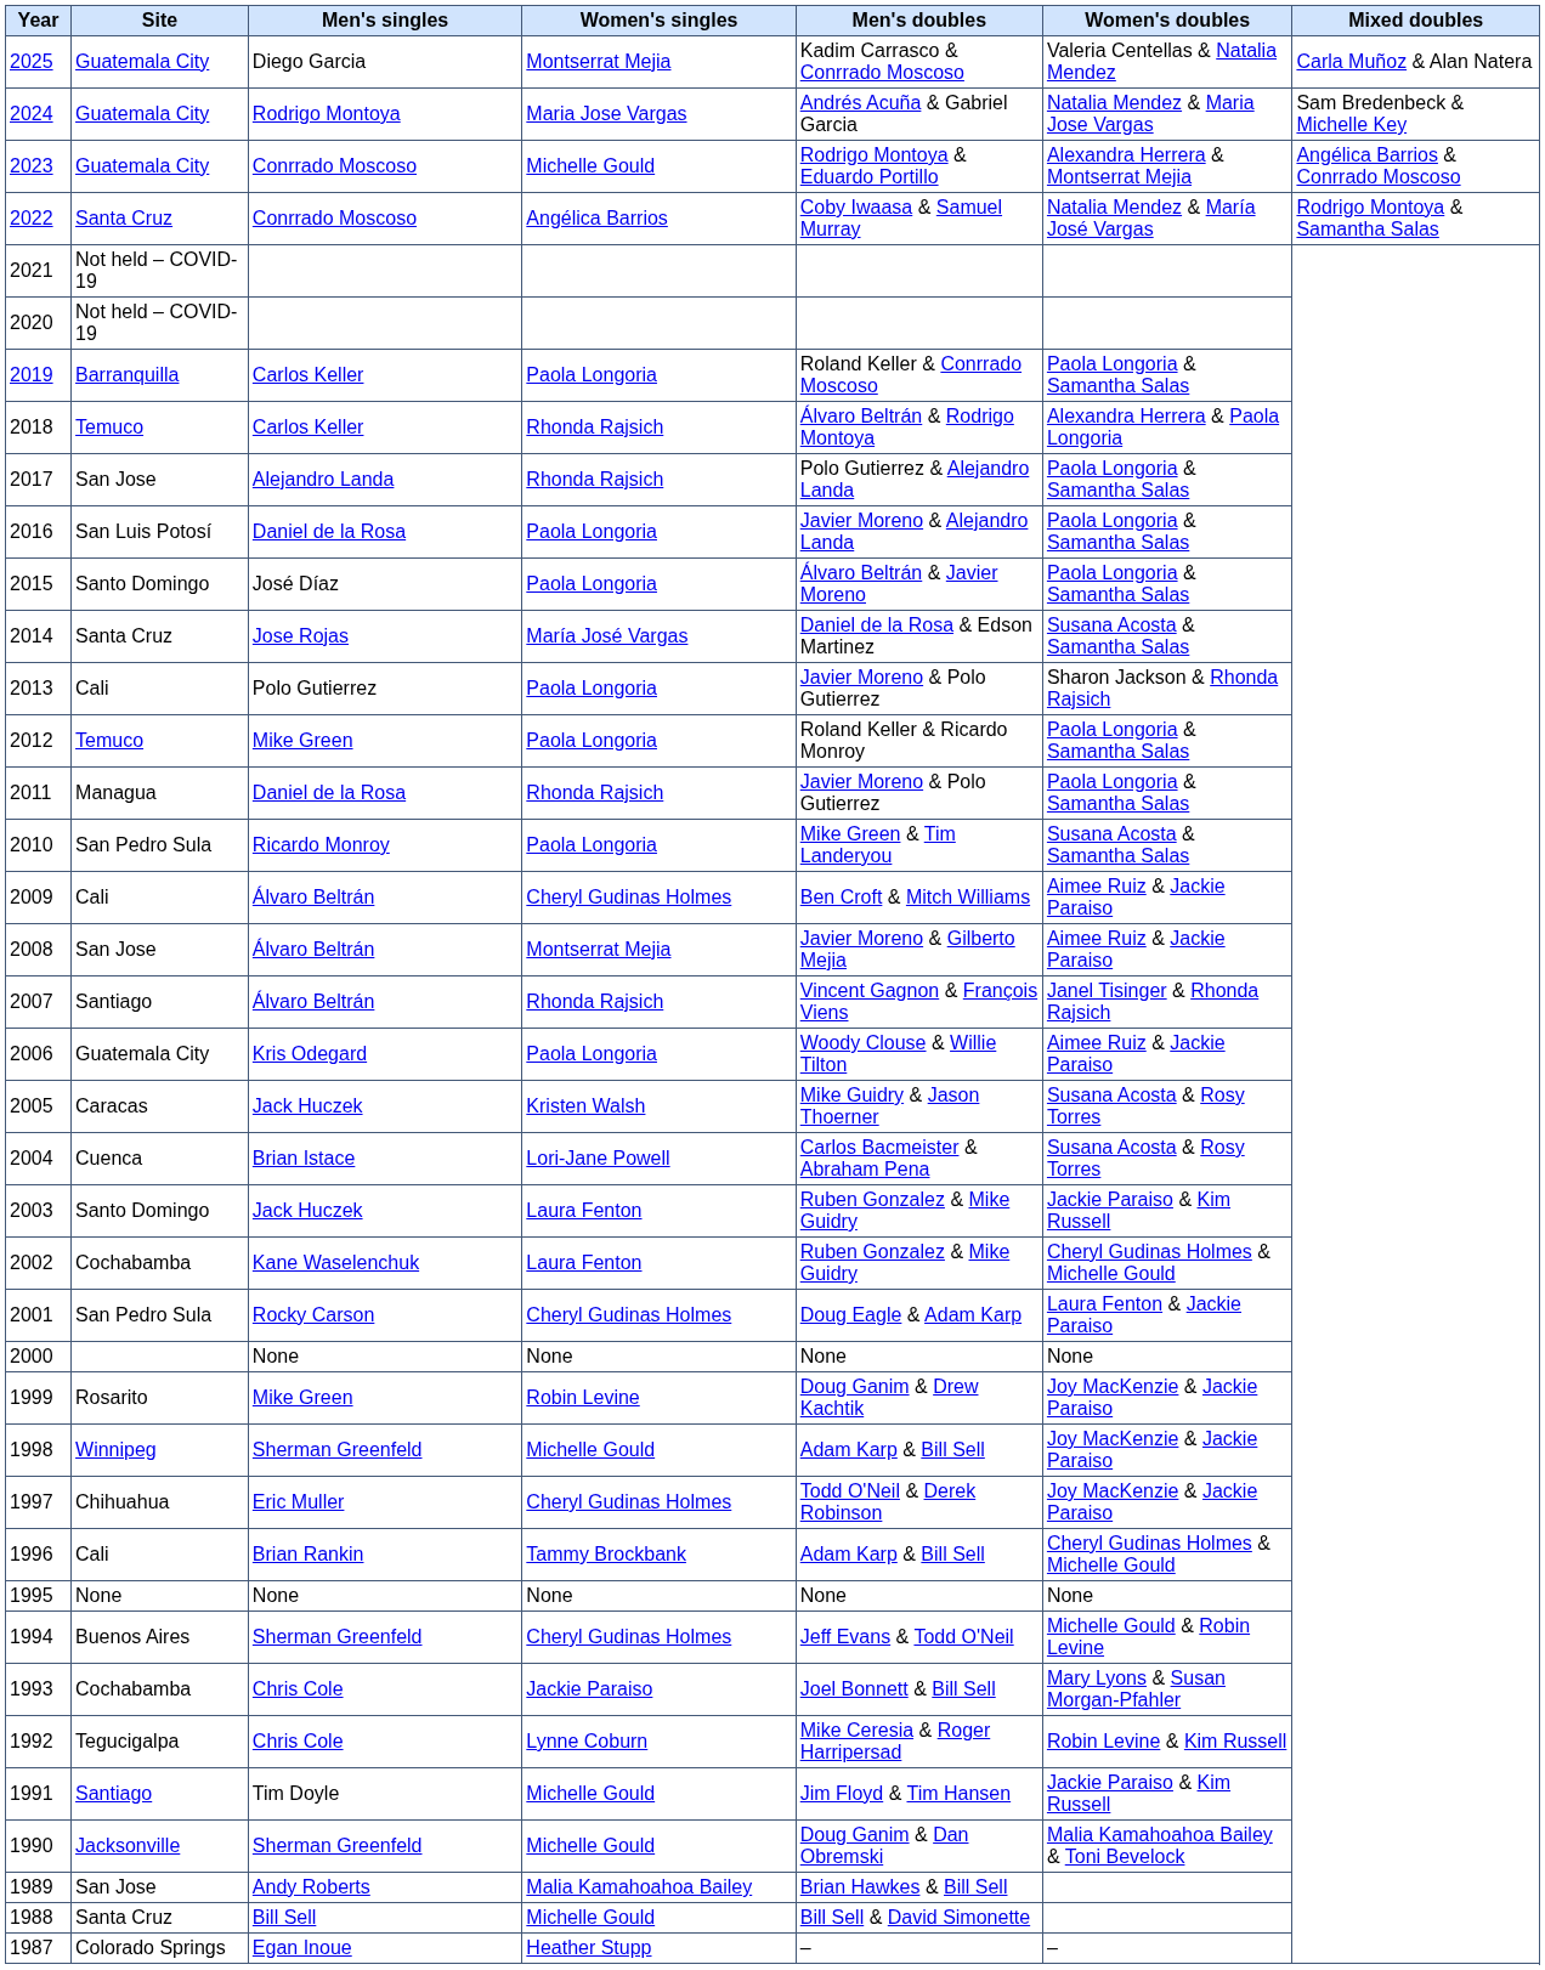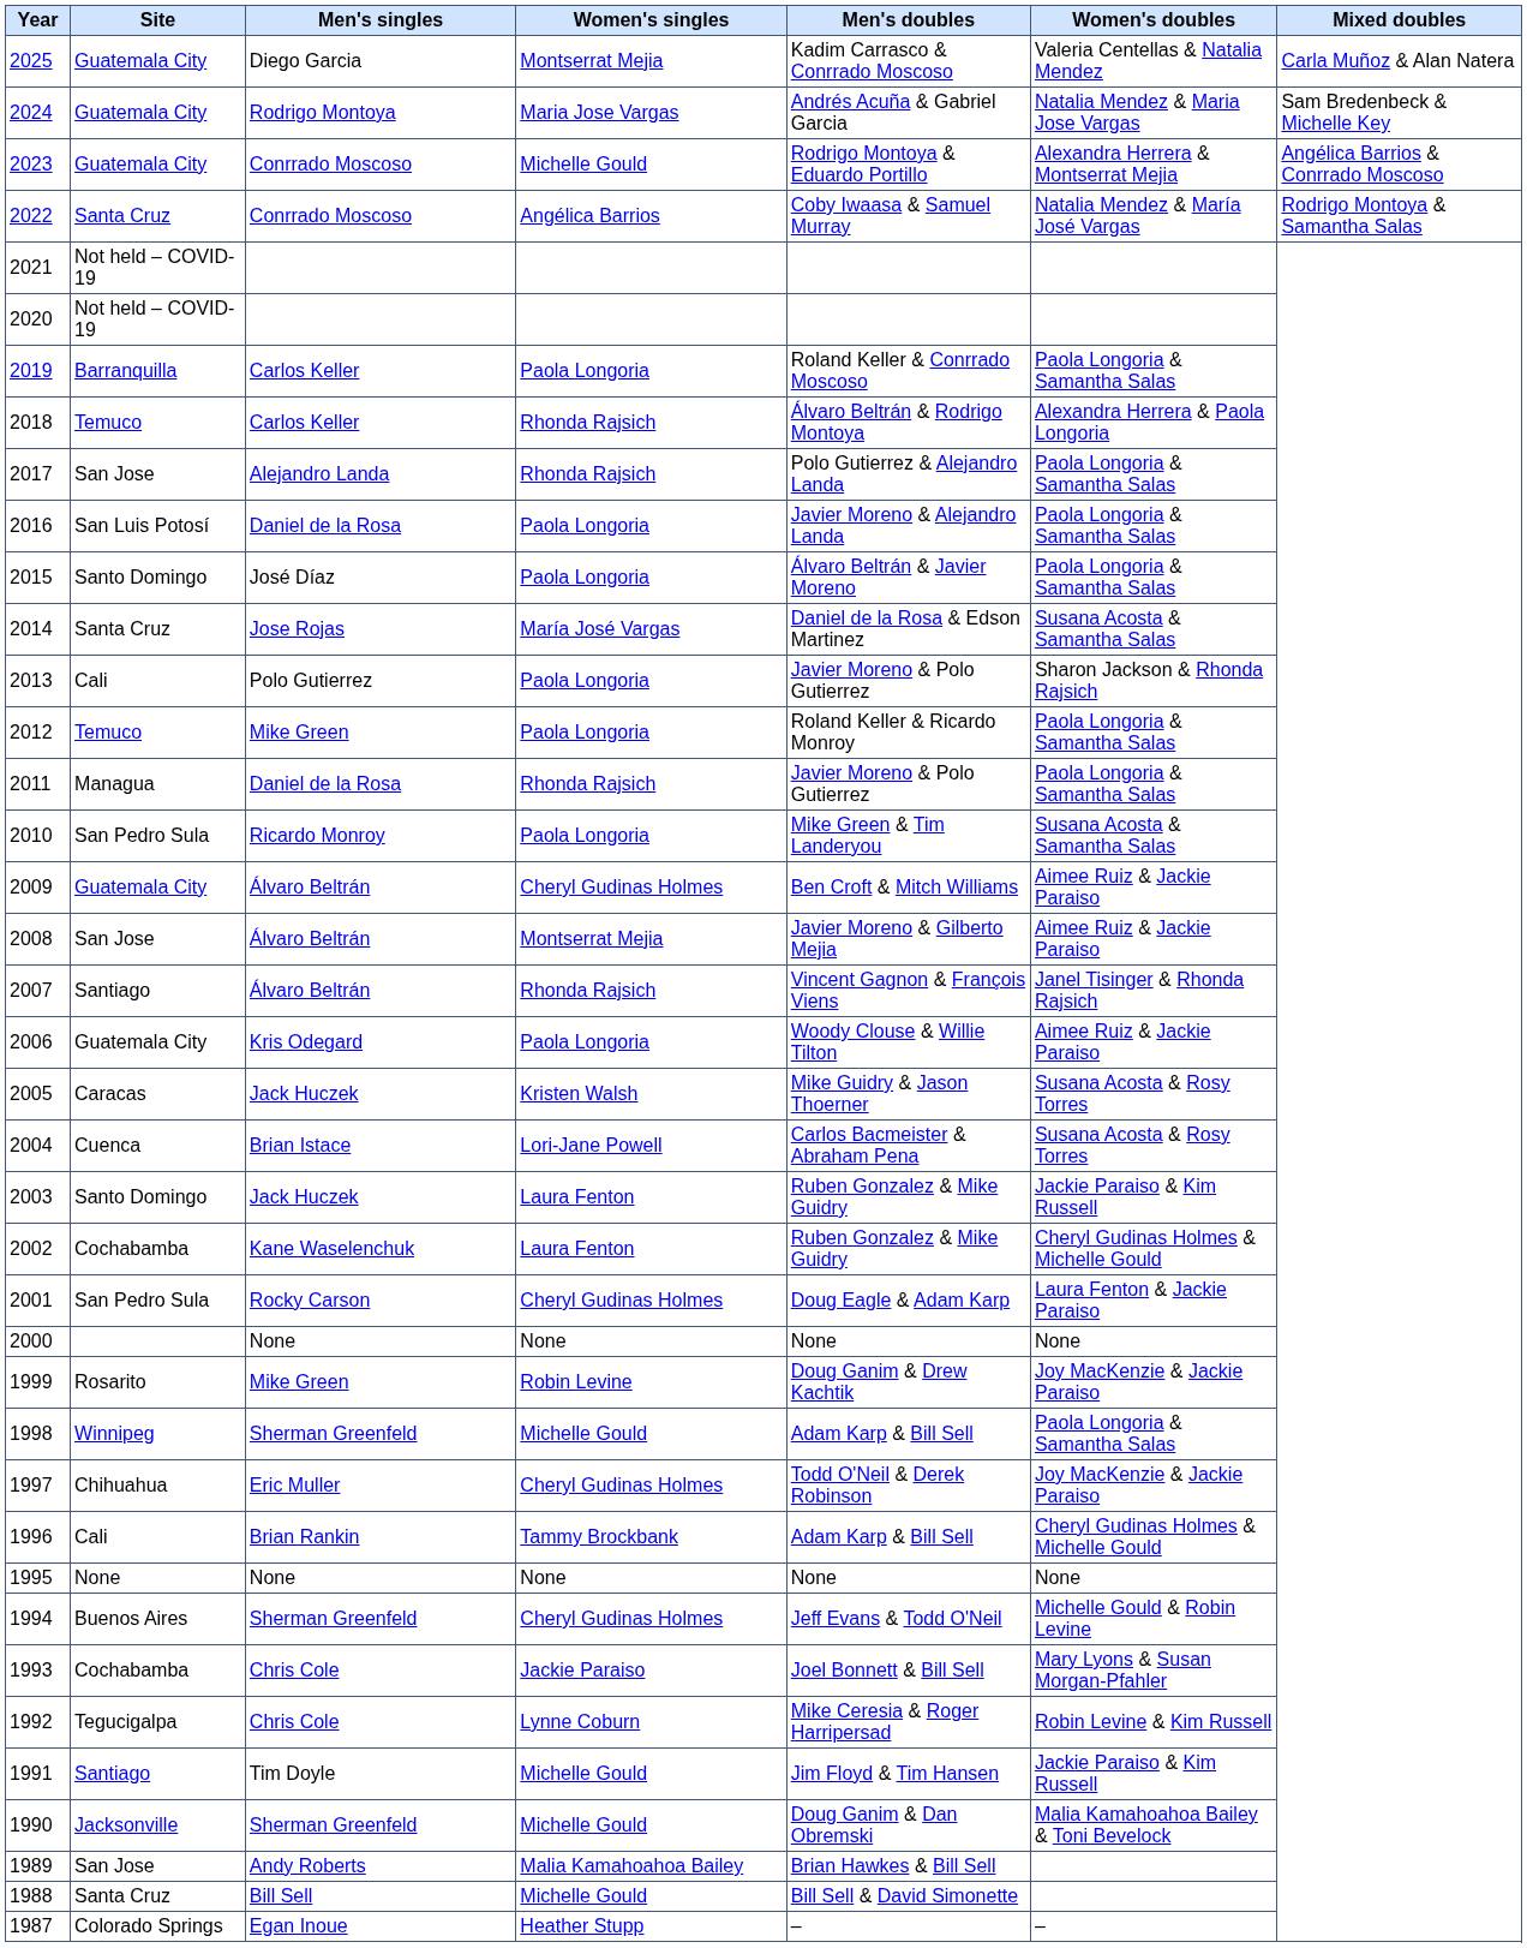 <table cellpadding="3" cellspacing="4" border="1" style="border:#435877 solid 1px; border-collapse: collapse;">
 <tr bgcolor="#d1e4fd" align="center">
 <td width="50"><strong>Year</strong></td>
 <td width="150"><strong>Site</strong></td>
 <td width="250"><strong>Men's singles</strong></td>
 <td width="250"><strong>Women's singles</strong></td>
 <td width="225"><strong>Men's doubles</strong></td>
 <td width="225"><strong>Women's doubles</strong></td>
 <td width="225"><strong>Mixed doubles</strong></td>
 </tr>
 <tr>
 <td><a href='#'>2025</a></td>
 <td> <a href='#'>Guatemala City</a></td>
 <td> Diego Garcia</td>
 <td> <a href='#'>Montserrat Mejia</a></td>
 <td> Kadim Carrasco & <a href='#'>Conrrado Moscoso</a></td>
 <td> Valeria Centellas & <a href='#'>Natalia Mendez</a></td>
 <td> <a href='#'>Carla Muñoz</a> & Alan Natera</td>
 </tr>
 <tr>
 <td><a href='#'>2024</a></td>
 <td> <a href='#'>Guatemala City</a></td>
 <td> <a href='#'>Rodrigo Montoya</a></td>
 <td> <a href='#'>Maria Jose Vargas</a></td>
 <td> <a href='#'>Andrés Acuña</a> & Gabriel Garcia</td>
 <td> <a href='#'>Natalia Mendez</a> & <a href='#'>Maria Jose Vargas</a></td>
 <td> Sam Bredenbeck & <a href='#'>Michelle Key</a></td>
 </tr>
 <tr>
 <td><a href='#'>2023</a></td>
 <td> <a href='#'>Guatemala City</a></td>
 <td> <a href='#'>Conrrado Moscoso</a></td>
 <td> <a href='#'>Michelle Gould</a></td>
 <td> <a href='#'>Rodrigo Montoya</a> & <a href='#'>Eduardo Portillo</a></td>
 <td> <a href='#'>Alexandra Herrera</a> & <a href='#'>Montserrat Mejia</a></td>
 <td> <a href='#'>Angélica Barrios</a> & <a href='#'>Conrrado Moscoso</a></td>
 </tr>
 <tr>
 <td><a href='#'>2022</a></td>
 <td> <a href='#'>Santa Cruz</a></td>
 <td> <a href='#'>Conrrado Moscoso</a></td>
 <td> <a href='#'>Angélica Barrios</a></td>
 <td> <a href='#'>Coby Iwaasa</a> & <a href='#'>Samuel Murray</a></td>
 <td> <a href='#'>Natalia Mendez</a> & <a href='#'>María José Vargas</a></td>
 <td> <a href='#'>Rodrigo Montoya</a> & <a href='#'>Samantha Salas</a></td>
 </tr>
 <tr>
 <td>2021</td>
 <td>Not held – COVID-19</td>
 <td></td>
 <td></td>
 <td></td>
 <td></td>
 </tr>
 <tr>
 <td>2020</td>
 <td>Not held – COVID-19</td>
 <td></td>
 <td></td>
 <td></td>
 <td></td>
 </tr>
 <tr>
 <td><a href='#'>2019</a></td>
 <td> <a href='#'>Barranquilla</a></td>
 <td> <a href='#'>Carlos Keller</a></td>
 <td> <a href='#'>Paola Longoria</a></td>
 <td> Roland Keller & <a href='#'>Conrrado Moscoso</a></td>
 <td> <a href='#'>Paola Longoria</a> & <a href='#'>Samantha Salas</a></td>
 </tr>
 <tr>
 <td>2018</td>
 <td> <a href='#'>Temuco</a></td>
 <td> <a href='#'>Carlos Keller</a></td>
 <td> <a href='#'>Rhonda Rajsich</a></td>
 <td> <a href='#'>Álvaro Beltrán</a> & <a href='#'>Rodrigo Montoya</a></td>
 <td> <a href='#'>Alexandra Herrera</a> & <a href='#'>Paola Longoria</a></td>
 </tr>
 <tr>
 <td>2017</td>
 <td> San Jose</td>
 <td> <a href='#'>Alejandro Landa</a></td>
 <td> <a href='#'>Rhonda Rajsich</a></td>
 <td> Polo Gutierrez & <a href='#'>Alejandro Landa</a></td>
 <td> <a href='#'>Paola Longoria</a> & <a href='#'>Samantha Salas</a></td>
 </tr>
 <tr>
 <td>2016</td>
 <td> San Luis Potosí</td>
 <td> <a href='#'>Daniel de la Rosa</a></td>
 <td> <a href='#'>Paola Longoria</a></td>
 <td> <a href='#'>Javier Moreno</a> & <a href='#'>Alejandro Landa</a></td>
 <td> <a href='#'>Paola Longoria</a> & <a href='#'>Samantha Salas</a></td>
 </tr>
 <tr>
 <td>2015</td>
 <td> Santo Domingo</td>
 <td> José Díaz</td>
 <td> <a href='#'>Paola Longoria</a></td>
 <td> <a href='#'>Álvaro Beltrán</a> & <a href='#'>Javier Moreno</a></td>
 <td> <a href='#'>Paola Longoria</a> & <a href='#'>Samantha Salas</a></td>
 </tr>
 <tr>
 <td>2014</td>
 <td> Santa Cruz</td>
 <td> <a href='#'>Jose Rojas</a></td>
 <td> <a href='#'>María José Vargas</a></td>
 <td> <a href='#'>Daniel de la Rosa</a> & Edson Martinez</td>
 <td> <a href='#'>Susana Acosta</a> & <a href='#'>Samantha Salas</a></td>
 </tr>
 <tr>
 <td>2013</td>
 <td> Cali</td>
 <td> Polo Gutierrez</td>
 <td> <a href='#'>Paola Longoria</a></td>
 <td> <a href='#'>Javier Moreno</a> & Polo Gutierrez</td>
 <td> Sharon Jackson & <a href='#'>Rhonda Rajsich</a></td>
 </tr>
 <tr>
 <td>2012</td>
 <td> <a href='#'>Temuco</a></td>
 <td> <a href='#'>Mike Green</a></td>
 <td> <a href='#'>Paola Longoria</a></td>
 <td> Roland Keller & Ricardo Monroy</td>
 <td> <a href='#'>Paola Longoria</a> & <a href='#'>Samantha Salas</a></td>
 </tr>
 <tr>
 <td>2011</td>
 <td> Managua</td>
 <td> <a href='#'>Daniel de la Rosa</a></td>
 <td> <a href='#'>Rhonda Rajsich</a></td>
 <td> <a href='#'>Javier Moreno</a> & Polo Gutierrez</td>
 <td> <a href='#'>Paola Longoria</a> & <a href='#'>Samantha Salas</a></td>
 </tr>
 <tr>
 <td>2010</td>
 <td> San Pedro Sula</td>
 <td> <a href='#'>Ricardo Monroy</a></td>
 <td> <a href='#'>Paola Longoria</a></td>
 <td> <a href='#'>Mike Green</a> & <a href='#'>Tim Landeryou</a></td>
 <td> <a href='#'>Susana Acosta</a> & <a href='#'>Samantha Salas</a></td>
 </tr>
 <tr>
 <td>2009</td>
-<td> Cali</td>
+<td> <a href='#'>Guatemala City</a></td>
 <td> <a href='#'>Álvaro Beltrán</a></td>
 <td> <a href='#'>Cheryl Gudinas Holmes</a></td>
 <td> <a href='#'>Ben Croft</a> & <a href='#'>Mitch Williams</a></td>
 <td> <a href='#'>Aimee Ruiz</a> & <a href='#'>Jackie Paraiso</a></td>
 </tr>
 <tr>
 <td>2008</td>
 <td> San Jose</td>
 <td> <a href='#'>Álvaro Beltrán</a></td>
 <td> <a href='#'>Montserrat Mejia</a></td>
 <td> <a href='#'>Javier Moreno</a> & <a href='#'>Gilberto Mejia</a></td>
 <td> <a href='#'>Aimee Ruiz</a> & <a href='#'>Jackie Paraiso</a></td>
 </tr>
 <tr>
 <td>2007</td>
 <td> Santiago</td>
 <td> <a href='#'>Álvaro Beltrán</a></td>
 <td> <a href='#'>Rhonda Rajsich</a></td>
 <td> <a href='#'>Vincent Gagnon</a> & <a href='#'>François Viens</a></td>
 <td> <a href='#'>Janel Tisinger</a> & <a href='#'>Rhonda Rajsich</a></td>
 </tr>
 <tr>
 <td>2006</td>
 <td> Guatemala City</td>
 <td> <a href='#'>Kris Odegard</a></td>
 <td> <a href='#'>Paola Longoria</a></td>
 <td> <a href='#'>Woody Clouse</a> & <a href='#'>Willie Tilton</a></td>
 <td> <a href='#'>Aimee Ruiz</a> & <a href='#'>Jackie Paraiso</a></td>
 </tr>
 <tr>
 <td>2005</td>
 <td> Caracas</td>
 <td> <a href='#'>Jack Huczek</a></td>
 <td> <a href='#'>Kristen Walsh</a></td>
 <td> <a href='#'>Mike Guidry</a> & <a href='#'>Jason Thoerner</a></td>
 <td> <a href='#'>Susana Acosta</a> & <a href='#'>Rosy Torres</a></td>
 </tr>
 <tr>
 <td>2004</td>
 <td> Cuenca</td>
 <td> <a href='#'>Brian Istace</a></td>
 <td> <a href='#'>Lori-Jane Powell</a></td>
 <td> <a href='#'>Carlos Bacmeister</a> & <a href='#'>Abraham Pena</a></td>
 <td> <a href='#'>Susana Acosta</a> & <a href='#'>Rosy Torres</a></td>
 </tr>
 <tr>
 <td>2003</td>
 <td> Santo Domingo</td>
 <td> <a href='#'>Jack Huczek</a></td>
 <td> <a href='#'>Laura Fenton</a></td>
 <td> <a href='#'>Ruben Gonzalez</a> & <a href='#'>Mike Guidry</a></td>
 <td> <a href='#'>Jackie Paraiso</a> & <a href='#'>Kim Russell</a></td>
 </tr>
 <tr>
 <td>2002</td>
 <td> Cochabamba</td>
 <td> <a href='#'>Kane Waselenchuk</a></td>
 <td> <a href='#'>Laura Fenton</a></td>
 <td> <a href='#'>Ruben Gonzalez</a> & <a href='#'>Mike Guidry</a></td>
 <td> <a href='#'>Cheryl Gudinas Holmes</a> & <a href='#'>Michelle Gould</a></td>
 </tr>
 <tr>
 <td>2001</td>
 <td> San Pedro Sula</td>
 <td> <a href='#'>Rocky Carson</a></td>
 <td> <a href='#'>Cheryl Gudinas Holmes</a></td>
 <td> <a href='#'>Doug Eagle</a> & <a href='#'>Adam Karp</a></td>
 <td> <a href='#'>Laura Fenton</a> & <a href='#'>Jackie Paraiso</a></td>
 </tr>
 <tr>
 <td>2000</td>
 <td></td>
 <td>None</td>
 <td>None</td>
 <td>None</td>
 <td>None</td>
 </tr>
 <tr>
 <td>1999</td>
 <td> Rosarito</td>
 <td> <a href='#'>Mike Green</a></td>
 <td> <a href='#'>Robin Levine</a></td>
 <td> <a href='#'>Doug Ganim</a> & <a href='#'>Drew Kachtik</a></td>
 <td> <a href='#'>Joy MacKenzie</a> & <a href='#'>Jackie Paraiso</a></td>
 </tr>
 <tr>
 <td>1998</td>
 <td> <a href='#'>Winnipeg</a></td>
 <td> <a href='#'>Sherman Greenfeld</a></td>
 <td> <a href='#'>Michelle Gould</a></td>
 <td> <a href='#'>Adam Karp</a> & <a href='#'>Bill Sell</a></td>
-<td> <a href='#'>Joy MacKenzie</a> & <a href='#'>Jackie Paraiso</a></td>
+<td> <a href='#'>Paola Longoria</a> & <a href='#'>Samantha Salas</a></td>
 </tr>
 <tr>
 <td>1997</td>
 <td> Chihuahua</td>
 <td> <a href='#'>Eric Muller</a></td>
 <td> <a href='#'>Cheryl Gudinas Holmes</a></td>
 <td> <a href='#'>Todd O'Neil</a> & <a href='#'>Derek Robinson</a></td>
 <td> <a href='#'>Joy MacKenzie</a> & <a href='#'>Jackie Paraiso</a></td>
 </tr>
 <tr>
 <td>1996</td>
 <td> Cali</td>
 <td> <a href='#'>Brian Rankin</a></td>
 <td> <a href='#'>Tammy Brockbank</a></td>
 <td> <a href='#'>Adam Karp</a> & <a href='#'>Bill Sell</a></td>
 <td> <a href='#'>Cheryl Gudinas Holmes</a> & <a href='#'>Michelle Gould</a></td>
 </tr>
 <tr>
 <td>1995</td>
 <td>None</td>
 <td>None</td>
 <td>None</td>
 <td>None</td>
 <td>None</td>
 </tr>
 <tr>
 <td>1994</td>
 <td> Buenos Aires</td>
 <td> <a href='#'>Sherman Greenfeld</a></td>
 <td> <a href='#'>Cheryl Gudinas Holmes</a></td>
 <td> <a href='#'>Jeff Evans</a> & <a href='#'>Todd O'Neil</a></td>
 <td> <a href='#'>Michelle Gould</a> & <a href='#'>Robin Levine</a></td>
 </tr>
 <tr>
 <td>1993</td>
 <td> Cochabamba</td>
 <td> <a href='#'>Chris Cole</a></td>
 <td> <a href='#'>Jackie Paraiso</a></td>
 <td> <a href='#'>Joel Bonnett</a> & <a href='#'>Bill Sell</a></td>
 <td> <a href='#'>Mary Lyons</a> & <a href='#'>Susan Morgan-Pfahler</a></td>
 </tr>
 <tr>
 <td>1992</td>
 <td> Tegucigalpa</td>
 <td> <a href='#'>Chris Cole</a></td>
 <td> <a href='#'>Lynne Coburn</a></td>
 <td> <a href='#'>Mike Ceresia</a> & <a href='#'>Roger Harripersad</a></td>
 <td> <a href='#'>Robin Levine</a> & <a href='#'>Kim Russell</a></td>
 </tr>
 <tr>
 <td>1991</td>
 <td> <a href='#'>Santiago</a></td>
 <td> Tim Doyle</td>
 <td> <a href='#'>Michelle Gould</a></td>
 <td> <a href='#'>Jim Floyd</a> & <a href='#'>Tim Hansen</a></td>
 <td> <a href='#'>Jackie Paraiso</a> & <a href='#'>Kim Russell</a></td>
 </tr>
 <tr>
 <td>1990</td>
 <td> <a href='#'>Jacksonville</a></td>
 <td> <a href='#'>Sherman Greenfeld</a></td>
 <td> <a href='#'>Michelle Gould</a></td>
 <td> <a href='#'>Doug Ganim</a> & <a href='#'>Dan Obremski</a></td>
 <td> <a href='#'>Malia Kamahoahoa Bailey</a> & <a href='#'>Toni Bevelock</a></td>
 </tr>
 <tr>
 <td>1989</td>
 <td> San Jose</td>
 <td> <a href='#'>Andy Roberts</a></td>
 <td> <a href='#'>Malia Kamahoahoa Bailey</a></td>
 <td> <a href='#'>Brian Hawkes</a> & <a href='#'>Bill Sell</a></td>
 <td></td>
 </tr>
 <tr>
 <td>1988</td>
 <td> Santa Cruz</td>
 <td> <a href='#'>Bill Sell</a></td>
 <td> <a href='#'>Michelle Gould</a></td>
 <td> <a href='#'>Bill Sell</a> & <a href='#'>David Simonette</a></td>
 <td></td>
 </tr>
 <tr>
 <td>1987</td>
 <td> Colorado Springs</td>
 <td> <a href='#'>Egan Inoue</a></td>
 <td> <a href='#'>Heather Stupp</a></td>
 <td>–</td>
 <td>–</td>
 </tr>
 <tr>
 </tr>
 </table>
